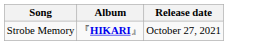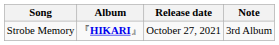 <table class="wikitable">
 <tr>
 <th>Song</th>
 <th>Album</th>
 <th>Release date</th>
+<th>Note</th>
 </tr>
 <tr>
 <td>Strobe Memory</td>
 <td>『<strong><a href='#'>HIKARI</a></strong>』</td>
 <td>October 27, 2021</td>
+<td>3rd Album</td>
 </tr>
 </table>
